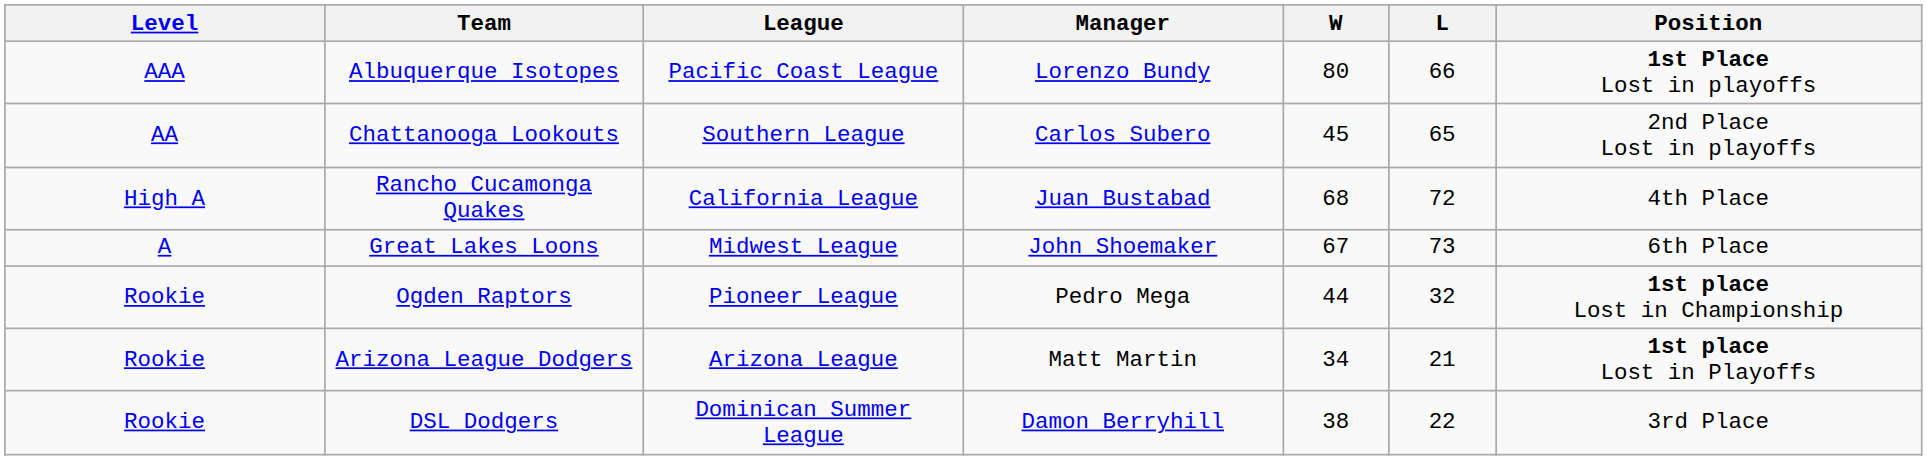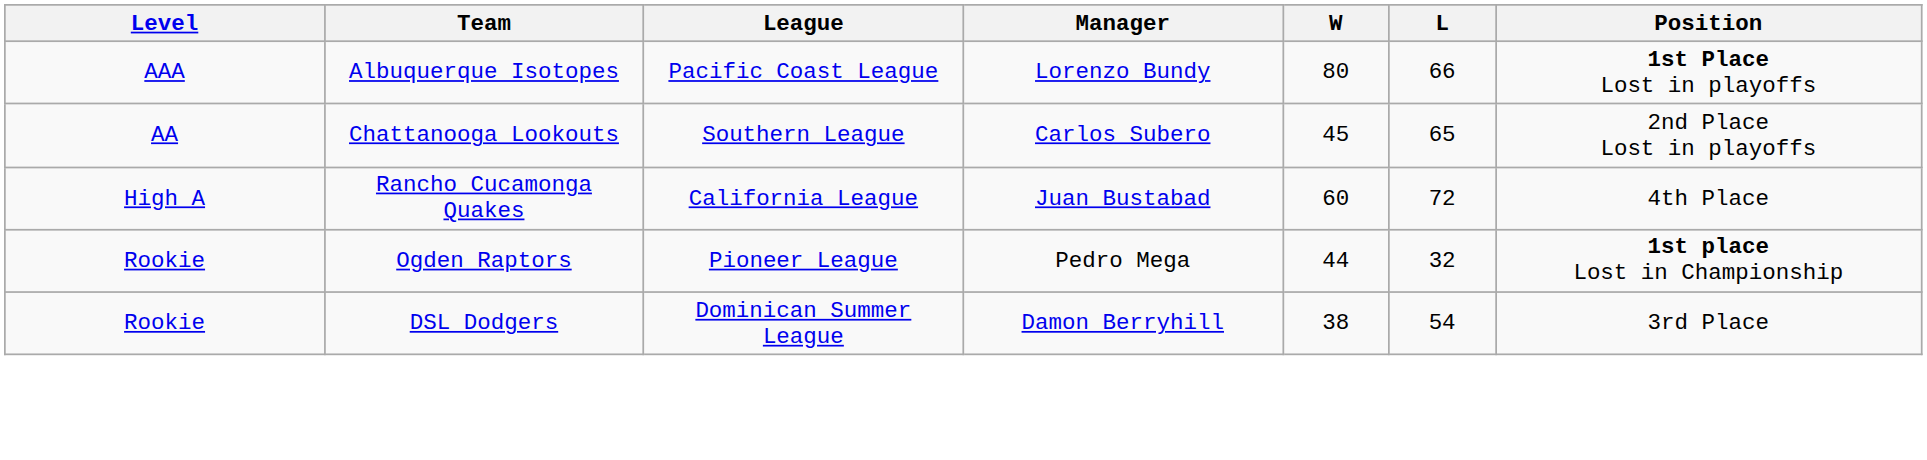 <table class="wikitable" style="width:70%; text-align:center;">
 <tr>
 <th style="width:15%;"><a href='#'>Level</a></th>
 <th style="width:15%;">Team</th>
 <th style="width:15%;">League</th>
 <th style="width:15%;">Manager</th>
 <th style="width:5%;">W</th>
 <th style="width:5%;">L</th>
 <th style="width:20%;">Position</th>
 </tr>
 <tr>
 <td><a href='#'>AAA</a></td>
 <td><a href='#'>Albuquerque Isotopes</a></td>
 <td><a href='#'>Pacific Coast League</a></td>
 <td><a href='#'>Lorenzo Bundy</a></td>
 <td>80</td>
 <td>66</td>
 <td><strong>1st Place</strong> <br>Lost in playoffs</td>
 </tr>
 <tr>
 <td><a href='#'>AA</a></td>
 <td><a href='#'>Chattanooga Lookouts</a></td>
 <td><a href='#'>Southern League</a></td>
 <td><a href='#'>Carlos Subero</a></td>
 <td>45</td>
 <td>65</td>
 <td>2nd Place<br>Lost in playoffs</td>
 </tr>
 <tr>
 <td><a href='#'>High A</a></td>
 <td><a href='#'>Rancho Cucamonga Quakes</a></td>
 <td><a href='#'>California League</a></td>
 <td><a href='#'>Juan Bustabad</a></td>
-<td>68</td>
+<td>60</td>
 <td>72</td>
 <td>4th Place</td>
-</tr>
-<tr>
-<td><a href='#'>A</a></td>
-<td><a href='#'>Great Lakes Loons</a></td>
-<td><a href='#'>Midwest League</a></td>
-<td><a href='#'>John Shoemaker</a></td>
-<td>67</td>
-<td>73</td>
-<td>6th Place</td>
 </tr>
 <tr>
 <td><a href='#'>Rookie</a></td>
 <td><a href='#'>Ogden Raptors</a></td>
 <td><a href='#'>Pioneer League</a></td>
 <td>Pedro Mega</td>
 <td>44</td>
 <td>32</td>
 <td><strong>1st place</strong> <br>Lost in Championship</td>
 </tr>
 <tr>
 <td><a href='#'>Rookie</a></td>
-<td><a href='#'>Arizona League Dodgers</a></td>
-<td><a href='#'>Arizona League</a></td>
-<td>Matt Martin</td>
-<td>34</td>
-<td>21</td>
-<td><strong>1st place</strong> <br> Lost in Playoffs</td>
-</tr>
-<tr>
-<td><a href='#'>Rookie</a></td>
 <td><a href='#'>DSL Dodgers</a></td>
 <td><a href='#'>Dominican Summer League</a></td>
 <td><a href='#'>Damon Berryhill</a></td>
 <td>38</td>
-<td>22</td>
+<td>54</td>
 <td>3rd Place</td>
 </tr>
 </table>
